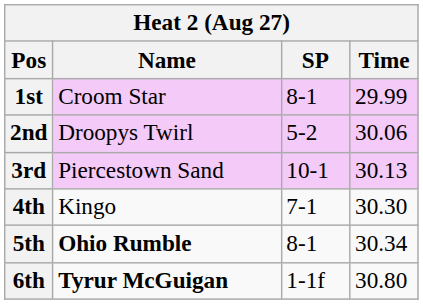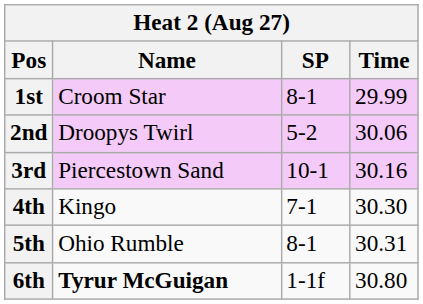 <table class="wikitable">
 <tr>
 <th colspan="6">Heat 2 (Aug 27)</th>
 </tr>
 <tr>
 <th width=20>Pos</th>
 <th width=150>Name</th>
 <th width=40>SP</th>
 <th width=40>Time</th>
 </tr>
 <tr style="background: #f4caf9;">
 <th>1st</th>
 <td>Croom Star</td>
 <td>8-1</td>
 <td>29.99</td>
 </tr>
 <tr style="background: #f4caf9;">
 <th>2nd</th>
 <td>Droopys Twirl</td>
 <td>5-2</td>
 <td>30.06</td>
 </tr>
 <tr style="background: #f4caf9;">
 <th>3rd</th>
 <td>Piercestown Sand</td>
 <td>10-1</td>
-<td>30.13</td>
+<td>30.16</td>
 </tr>
 <tr>
 <th>4th</th>
 <td>Kingo</td>
 <td>7-1</td>
 <td>30.30</td>
 </tr>
 <tr>
 <th>5th</th>
-<td><strong>Ohio Rumble</strong></td>
+<td>Ohio Rumble</td>
 <td>8-1</td>
-<td>30.34</td>
+<td>30.31</td>
 </tr>
 <tr>
 <th>6th</th>
 <td><strong>Tyrur McGuigan</strong></td>
 <td>1-1f</td>
 <td>30.80</td>
 </tr>
 </table>
